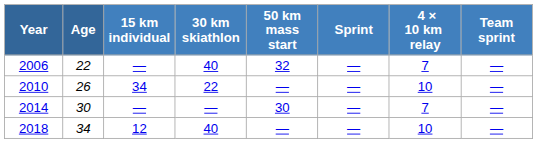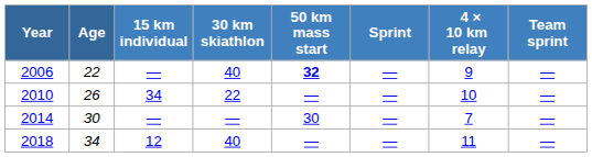 <table class="wikitable" style="font-size:95%; text-align:center; border:grey solid 1px; border-collapse:collapse; background:#ffffff;">
 <tr>
 <th style="background-color:#369; color:white; width:60px;"> Year </th>
 <th style="background-color:#369; color:white; width:40px;"> Age </th>
 <th style="background-color:#4180be; color:white; width:75px;"> 15 km <br>individual</th>
 <th style="background-color:#4180be; color:white; width:75px;"> 30 km <br> skiathlon </th>
 <th style="background-color:#4180be; color:white; width:75px;"> 50 km <br>mass start</th>
 <th style="background-color:#4180be; color:white; width:75px;"> Sprint </th>
 <th style="background-color:#4180be; color:white; width:75px;"> 4 × 10 km <br> relay </th>
 <th style="background-color:#4180be; color:white; width:75px;"> Team <br> sprint </th>
 </tr>
 <tr>
 <td><a href='#'>2006</a></td>
 <td><em>22</em></td>
 <td><a href='#'>—</a></td>
 <td><a href='#'>40</a></td>
-<td><a href='#'>32</a></td>
+<td><strong><a href='#'>32</a></strong></td>
 <td><a href='#'>—</a></td>
-<td><a href='#'>7</a></td>
+<td><a href='#'>9</a></td>
 <td><a href='#'>—</a></td>
 </tr>
 <tr>
 <td><a href='#'>2010</a></td>
 <td><em>26</em></td>
 <td><a href='#'>34</a></td>
 <td><a href='#'>22</a></td>
 <td><a href='#'>—</a></td>
 <td><a href='#'>—</a></td>
 <td><a href='#'>10</a></td>
 <td><a href='#'>—</a></td>
 </tr>
 <tr>
 <td><a href='#'>2014</a></td>
 <td><em>30</em></td>
 <td><a href='#'>—</a></td>
 <td><a href='#'>—</a></td>
 <td><a href='#'>30</a></td>
 <td><a href='#'>—</a></td>
 <td><a href='#'>7</a></td>
 <td><a href='#'>—</a></td>
 </tr>
 <tr>
 <td><a href='#'>2018</a></td>
 <td><em>34</em></td>
 <td><a href='#'>12</a></td>
 <td><a href='#'>40</a></td>
 <td><a href='#'>—</a></td>
 <td><a href='#'>—</a></td>
-<td><a href='#'>10</a></td>
+<td><a href='#'>11</a></td>
 <td><a href='#'>—</a></td>
 </tr>
 </table>
